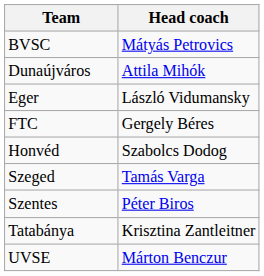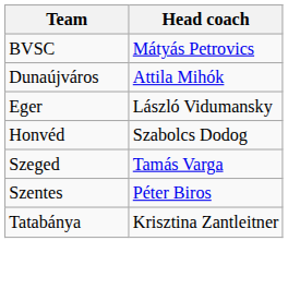 <table class="wikitable" style="font-size:95%;">
 <tr>
 <th width=100>Team</th>
 <th>Head coach</th>
 </tr>
 <tr>
 <td> BVSC</td>
 <td> <a href='#'>Mátyás Petrovics</a></td>
 </tr>
 <tr>
 <td> Dunaújváros</td>
 <td> <a href='#'>Attila Mihók</a></td>
 </tr>
 <tr>
 <td> Eger</td>
 <td> László Vidumansky</td>
 </tr>
 <tr>
-<td> FTC</td>
-<td> Gergely Béres</td>
-</tr>
-<tr>
 <td> Honvéd</td>
 <td> Szabolcs Dodog</td>
 </tr>
 <tr>
 <td> Szeged</td>
 <td> <a href='#'>Tamás Varga</a></td>
 </tr>
 <tr>
 <td> Szentes</td>
 <td> <a href='#'>Péter Biros</a></td>
 </tr>
 <tr>
 <td> Tatabánya</td>
 <td> Krisztina Zantleitner</td>
 </tr>
-<tr>
-<td> UVSE</td>
-<td> <a href='#'>Márton Benczur</a></td>
-</tr>
 </table>
